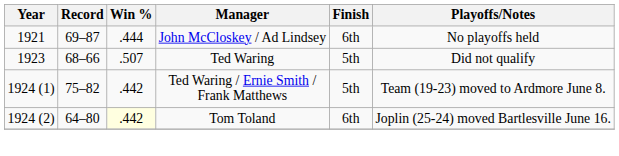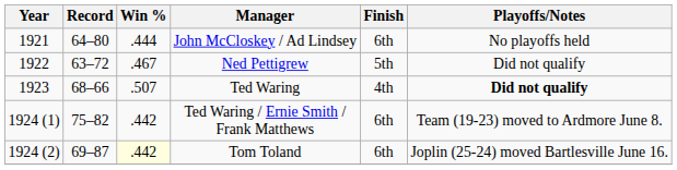 <table class="wikitable">
 <tr>
 <th>Year</th>
 <th>Record</th>
 <th>Win %</th>
 <th>Manager</th>
 <th>Finish</th>
 <th>Playoffs/Notes</th>
 </tr>
 <tr align=center>
 <td>1921</td>
-<td>69–87</td>
+<td>64–80</td>
 <td>.444</td>
 <td><a href='#'>John McCloskey</a> / Ad Lindsey</td>
 <td>6th</td>
 <td>No playoffs held</td>
 </tr>
 <tr align=center>
+<td>1922</td>
+<td>63–72</td>
+<td>.467</td>
+<td><a href='#'>Ned Pettigrew</a></td>
+<td>5th</td>
+<td>Did not qualify</td>
+</tr>
+<tr align=center>
 <td>1923</td>
 <td>68–66</td>
 <td>.507</td>
 <td>Ted Waring</td>
-<td>5th</td>
-<td>Did not qualify</td>
+<td>4th</td>
+<td><strong>Did not qualify</strong></td>
 </tr>
 <tr align=center>
 <td>1924 (1)</td>
 <td>75–82</td>
 <td>.442</td>
 <td>Ted Waring / <a href='#'>Ernie Smith</a> /<br> Frank Matthews</td>
-<td>5th</td>
+<td>6th</td>
 <td>Team (19-23) moved to Ardmore June 8.</td>
 </tr>
 <tr align=center>
 <td>1924 (2)</td>
-<td>64–80</td>
+<td>69–87</td>
 <td style="background: lightyellow;">.442</td>
 <td>Tom Toland</td>
 <td>6th</td>
 <td>Joplin (25-24) moved Bartlesville June 16.</td>
 </tr>
 <tr align=center>
 </tr>
 </table>
